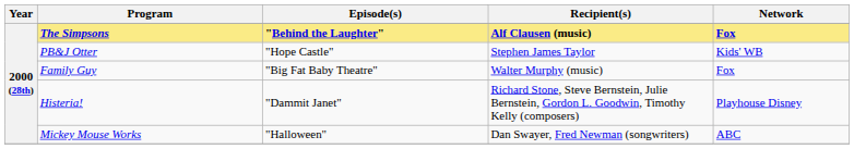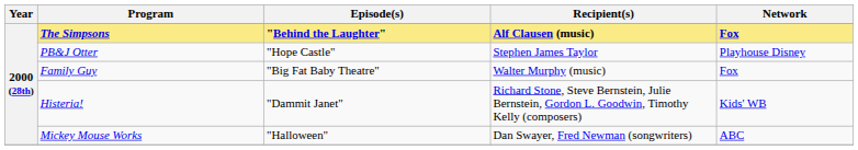 <table class="wikitable" style="width:90%;">
 <tr>
 <th style="width:3%;">Year</th>
 <th style="width:25%;">Program</th>
 <th style="width:25%;">Episode(s)</th>
 <th style="width:25%;">Recipient(s)</th>
 <th style="width:15%;">Network</th>
 </tr>
 <tr>
 <th rowspan="6" style="text-align:center;">2000 <br><small>(<a href='#'>28th</a>)</small><br></th>
 </tr>
 <tr style="background:#FAEB86;">
 <td><strong><em><a href='#'>The Simpsons</a></em></strong></td>
 <td><strong>"<a href='#'>Behind the Laughter</a>"</strong></td>
 <td><strong><a href='#'>Alf Clausen</a> (music)</strong></td>
 <td><strong><a href='#'>Fox</a></strong></td>
 </tr>
 <tr>
 <td><em><a href='#'>PB&J Otter</a></em></td>
 <td>"Hope Castle"</td>
 <td><a href='#'>Stephen James Taylor</a></td>
-<td><a href='#'>Kids' WB</a></td>
+<td><a href='#'>Playhouse Disney</a></td>
 </tr>
 <tr>
 <td><em><a href='#'>Family Guy</a></em></td>
 <td>"Big Fat Baby Theatre"</td>
 <td><a href='#'>Walter Murphy</a> (music)</td>
 <td><a href='#'>Fox</a></td>
 </tr>
 <tr>
 <td><em><a href='#'>Histeria!</a></em></td>
 <td>"Dammit Janet"</td>
 <td><a href='#'>Richard Stone</a>, Steve Bernstein, Julie Bernstein, <a href='#'>Gordon L. Goodwin</a>, Timothy Kelly (composers)</td>
-<td><a href='#'>Playhouse Disney</a></td>
+<td><a href='#'>Kids' WB</a></td>
 </tr>
 <tr>
 <td><em><a href='#'>Mickey Mouse Works</a></em></td>
 <td>"Halloween"</td>
 <td>Dan Swayer, <a href='#'>Fred Newman</a> (songwriters)</td>
 <td><a href='#'>ABC</a></td>
 </tr>
 <tr>
 </tr>
 </table>
